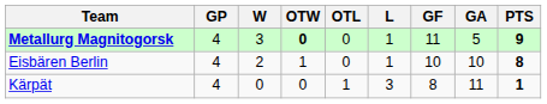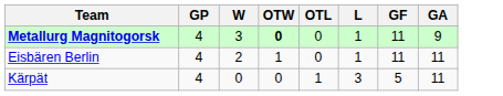 <table class="wikitable">
 <tr>
 <th width=200>Team</th>
 <th width=40>GP</th>
 <th width=40>W</th>
 <th width=40>OTW</th>
 <th width=40>OTL</th>
 <th width=40>L</th>
 <th width=40>GF</th>
 <th width=40>GA</th>
-<th width=40>PTS</th>
 </tr>
 <tr bgcolor="#CCFFCC" align=center>
 <td style="text-align:left;"><strong> <a href='#'>Metallurg Magnitogorsk</a></strong></td>
 <td>4</td>
 <td>3</td>
 <td><strong>0</strong></td>
 <td>0</td>
 <td>1</td>
 <td>11</td>
-<td>5</td>
-<td><strong>9</strong></td>
+<td>9</td>
 </tr>
 <tr align=center>
 <td style="text-align:left;"> <a href='#'>Eisbären Berlin</a></td>
 <td>4</td>
 <td>2</td>
 <td>1</td>
 <td>0</td>
 <td>1</td>
-<td>10</td>
-<td>10</td>
-<td><strong>8</strong></td>
+<td>11</td>
+<td>11</td>
 </tr>
 <tr align=center>
 <td style="text-align:left;"> <a href='#'>Kärpät</a></td>
 <td>4</td>
 <td>0</td>
 <td>0</td>
 <td>1</td>
 <td>3</td>
-<td>8</td>
+<td>5</td>
 <td>11</td>
-<td><strong>1</strong></td>
 </tr>
 </table>
